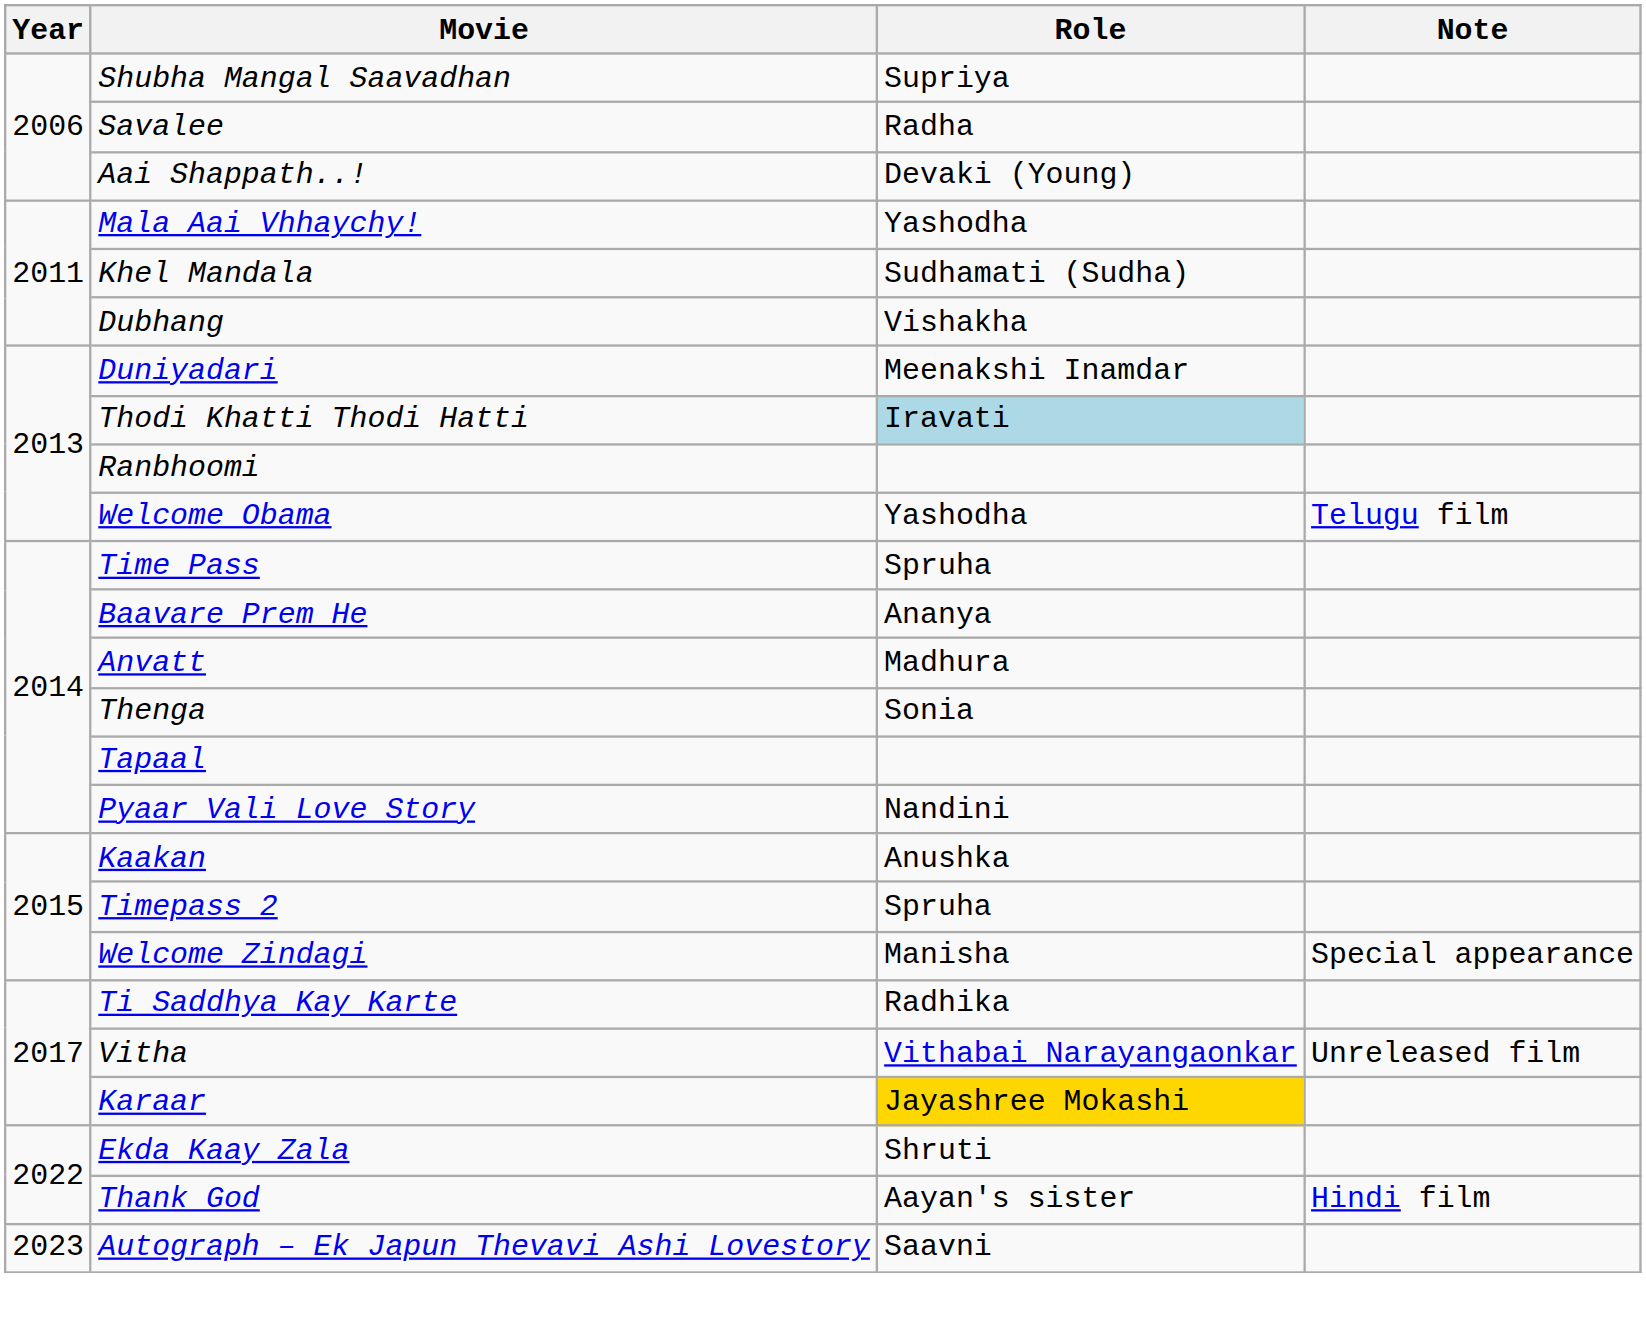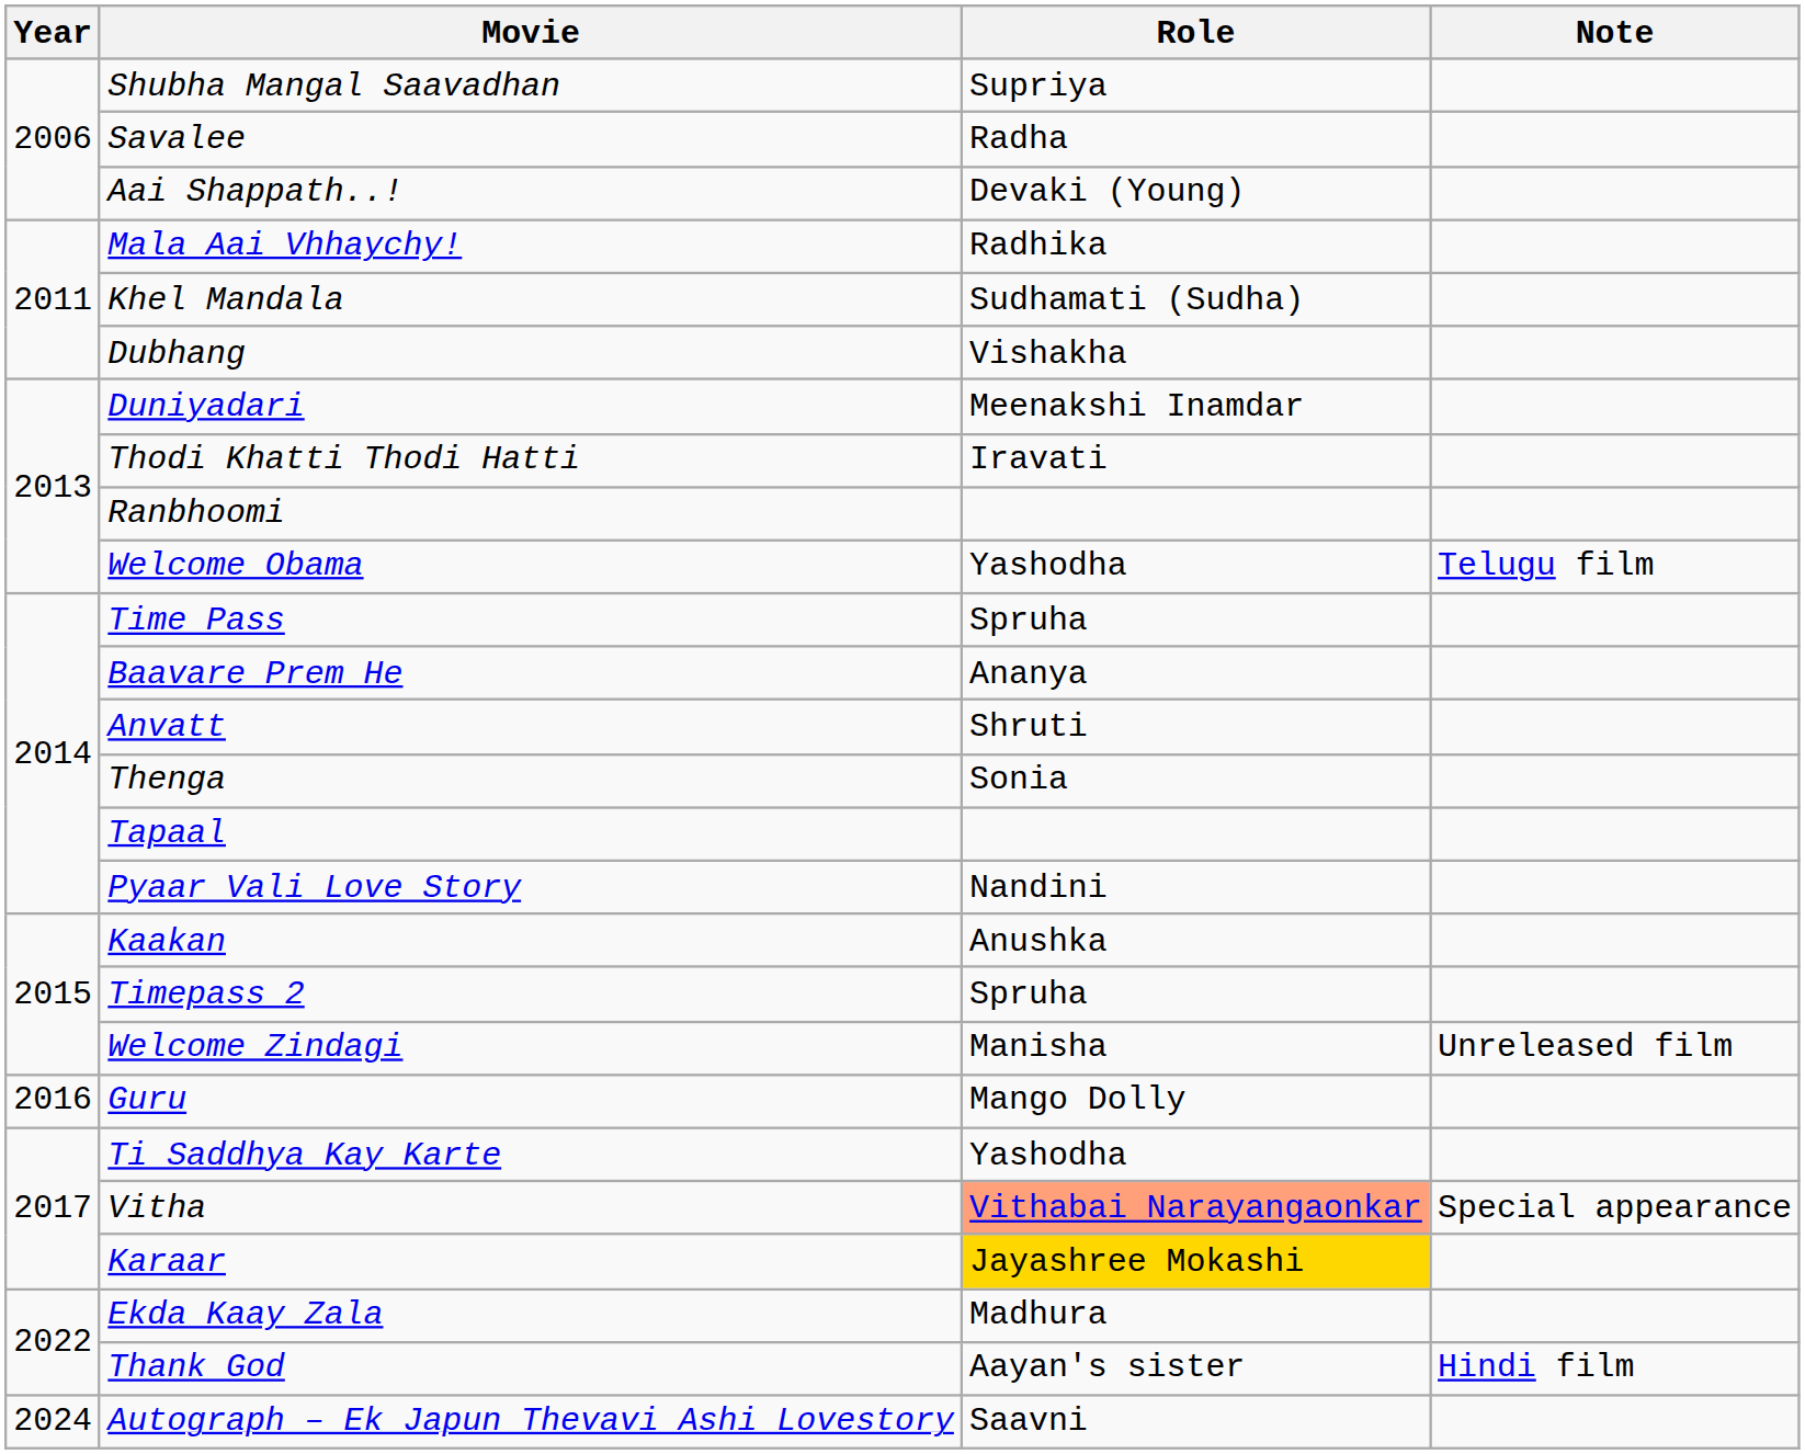 <table class="wikitable">
 <tr style="background:#ccc; text-align:center;">
 <th>Year</th>
 <th>Movie</th>
 <th>Role</th>
 <th>Note</th>
 </tr>
 <tr>
 <td rowspan="3">2006</td>
 <td><em>Shubha Mangal Saavadhan</em></td>
 <td>Supriya</td>
 <td></td>
 </tr>
 <tr>
 <td><em>Savalee</em></td>
 <td>Radha</td>
 <td></td>
 </tr>
 <tr>
 <td><em>Aai Shappath..!</em></td>
 <td>Devaki (Young)</td>
 <td></td>
 </tr>
 <tr>
 <td rowspan="3">2011</td>
 <td><em><a href='#'>Mala Aai Vhhaychy!</a></em></td>
-<td>Yashodha</td>
+<td>Radhika</td>
 <td></td>
 </tr>
 <tr>
 <td><em>Khel Mandala</em></td>
 <td>Sudhamati (Sudha)</td>
 <td></td>
 </tr>
 <tr>
 <td><em>Dubhang</em></td>
 <td>Vishakha</td>
 <td></td>
 </tr>
 <tr>
 <td rowspan="4">2013</td>
 <td><em><a href='#'>Duniyadari</a></em></td>
 <td>Meenakshi Inamdar</td>
 <td></td>
 </tr>
 <tr>
 <td><em>Thodi Khatti Thodi Hatti</em></td>
-<td style="background: lightblue;">Iravati</td>
+<td>Iravati</td>
 <td></td>
 </tr>
 <tr>
 <td><em>Ranbhoomi</em></td>
 <td></td>
 <td></td>
 </tr>
 <tr>
 <td><em><a href='#'>Welcome Obama</a></em></td>
 <td>Yashodha</td>
 <td><a href='#'>Telugu</a> film</td>
 </tr>
 <tr>
 <td rowspan="6">2014</td>
 <td><em><a href='#'>Time Pass</a></em></td>
 <td>Spruha</td>
 <td></td>
 </tr>
 <tr>
 <td><em><a href='#'>Baavare Prem He</a></em></td>
 <td>Ananya</td>
 <td></td>
 </tr>
 <tr>
 <td><em><a href='#'>Anvatt</a></em></td>
-<td>Madhura</td>
+<td>Shruti</td>
 <td></td>
 </tr>
 <tr>
 <td><em>Thenga</em></td>
 <td>Sonia</td>
 <td></td>
 </tr>
 <tr>
 <td><em><a href='#'>Tapaal</a></em></td>
 <td></td>
 <td></td>
 </tr>
 <tr>
 <td><em><a href='#'>Pyaar Vali Love Story</a></em></td>
 <td>Nandini</td>
 <td></td>
 </tr>
 <tr>
 <td rowspan="3">2015</td>
 <td><em><a href='#'>Kaakan</a></em></td>
 <td>Anushka</td>
 <td></td>
 </tr>
 <tr>
 <td><em><a href='#'>Timepass 2</a></em></td>
 <td>Spruha</td>
 <td></td>
 </tr>
 <tr>
 <td><em><a href='#'>Welcome Zindagi</a></em></td>
 <td>Manisha</td>
-<td>Special appearance</td>
+<td>Unreleased film</td>
+</tr>
+<tr>
+<td>2016</td>
+<td scope="row" style="text-align:left; "><em><a href='#'>Guru</a></em></td>
+<td>Mango Dolly</td>
+<td></td>
 </tr>
 <tr>
 <td rowspan="3">2017</td>
 <td><em><a href='#'>Ti Saddhya Kay Karte</a></em></td>
-<td>Radhika</td>
+<td>Yashodha</td>
 <td></td>
 </tr>
 <tr>
 <td><em>Vitha</em></td>
-<td><a href='#'>Vithabai Narayangaonkar</a></td>
-<td>Unreleased film</td>
+<td style="background: lightsalmon;"><a href='#'>Vithabai Narayangaonkar</a></td>
+<td>Special appearance</td>
 </tr>
 <tr>
 <td><em><a href='#'>Karaar</a></em></td>
 <td style="background: gold;">Jayashree Mokashi</td>
 <td></td>
 </tr>
 <tr>
 <td rowspan="2">2022</td>
 <td><em><a href='#'>Ekda Kaay Zala</a></em></td>
-<td>Shruti</td>
+<td>Madhura</td>
 <td></td>
 </tr>
 <tr>
 <td><em><a href='#'>Thank God</a></em></td>
 <td>Aayan's sister</td>
 <td><a href='#'>Hindi</a> film</td>
 </tr>
 <tr>
-<td>2023</td>
+<td>2024</td>
 <td><em><a href='#'>Autograph – Ek Japun Thevavi Ashi Lovestory</a></em></td>
 <td>Saavni</td>
 <td></td>
 </tr>
 </table>
